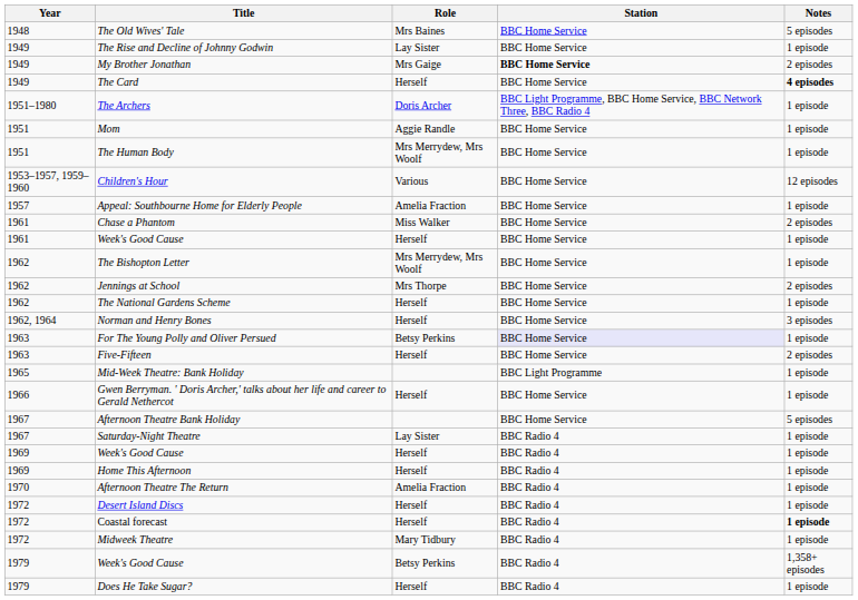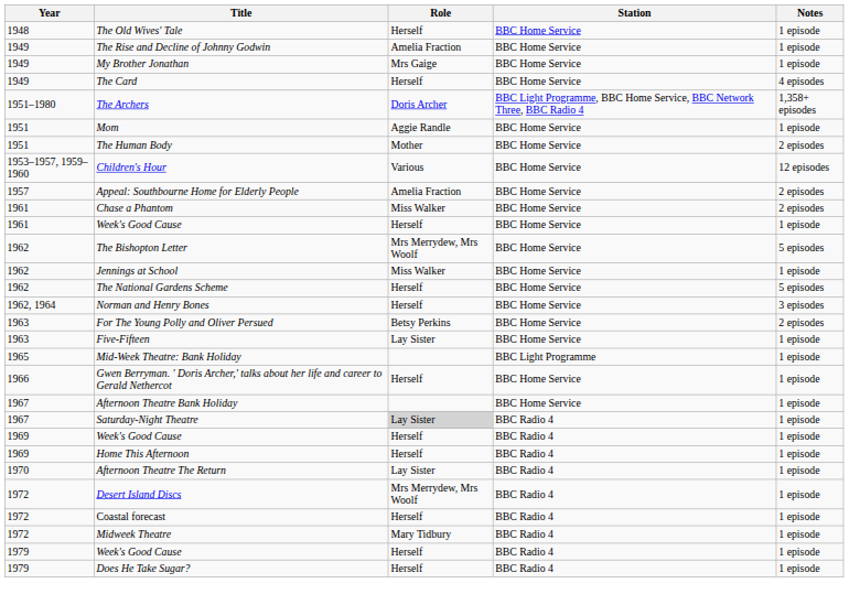 <table class="wikitable sortable">
 <tr>
 <th>Year</th>
 <th>Title</th>
 <th>Role</th>
 <th>Station</th>
 <th>Notes</th>
 </tr>
 <tr>
 <td>1948</td>
 <td><em>The Old Wives' Tale</em></td>
-<td>Mrs Baines</td>
+<td>Herself</td>
 <td><a href='#'>BBC Home Service</a></td>
-<td>5 episodes</td>
+<td>1 episode</td>
 </tr>
 <tr>
 <td>1949</td>
 <td><em>The Rise and Decline of Johnny Godwin</em></td>
-<td>Lay Sister</td>
+<td>Amelia Fraction</td>
 <td>BBC Home Service</td>
 <td>1 episode</td>
 </tr>
 <tr>
 <td>1949</td>
 <td><em>My Brother Jonathan</em></td>
 <td>Mrs Gaige</td>
-<td><strong>BBC Home Service</strong></td>
-<td>2 episodes</td>
+<td>BBC Home Service</td>
+<td>1 episode</td>
 </tr>
 <tr>
 <td>1949</td>
 <td><em>The Card</em></td>
 <td>Herself</td>
 <td>BBC Home Service</td>
-<td><strong>4 episodes</strong></td>
+<td>4 episodes</td>
 </tr>
 <tr>
 <td>1951–1980</td>
 <td><em><a href='#'>The Archers</a></em></td>
 <td><a href='#'>Doris Archer</a></td>
 <td><a href='#'>BBC Light Programme</a>, BBC Home Service, <a href='#'>BBC Network Three</a>, <a href='#'>BBC Radio 4</a></td>
-<td>1 episode</td>
+<td>1,358+ episodes</td>
 </tr>
 <tr>
 <td>1951</td>
 <td><em>Mom</em></td>
 <td>Aggie Randle</td>
 <td>BBC Home Service</td>
 <td>1 episode</td>
 </tr>
 <tr>
 <td>1951</td>
 <td><em>The Human Body</em></td>
-<td>Mrs Merrydew, Mrs Woolf</td>
+<td>Mother</td>
 <td>BBC Home Service</td>
-<td>1 episode</td>
+<td>2 episodes</td>
 </tr>
 <tr>
 <td>1953–1957, 1959–1960</td>
 <td><em><a href='#'>Children's Hour</a></em></td>
 <td>Various</td>
 <td>BBC Home Service</td>
 <td>12 episodes</td>
 </tr>
 <tr>
 <td>1957</td>
 <td><em>Appeal: Southbourne Home for Elderly People</em></td>
 <td>Amelia Fraction</td>
 <td>BBC Home Service</td>
-<td>1 episode</td>
+<td>2 episodes</td>
 </tr>
 <tr>
 <td>1961</td>
 <td><em>Chase a Phantom</em></td>
 <td>Miss Walker</td>
 <td>BBC Home Service</td>
 <td>2 episodes</td>
 </tr>
 <tr>
 <td>1961</td>
 <td><em>Week's Good Cause</em></td>
 <td>Herself</td>
 <td>BBC Home Service</td>
 <td>1 episode</td>
 </tr>
 <tr>
 <td>1962</td>
 <td><em>The Bishopton Letter</em></td>
 <td>Mrs Merrydew, Mrs Woolf</td>
 <td>BBC Home Service</td>
-<td>1 episode</td>
+<td>5 episodes</td>
 </tr>
 <tr>
 <td>1962</td>
 <td><em>Jennings at School</em></td>
-<td>Mrs Thorpe</td>
+<td>Miss Walker</td>
 <td>BBC Home Service</td>
-<td>2 episodes</td>
+<td>1 episode</td>
 </tr>
 <tr>
 <td>1962</td>
 <td><em>The National Gardens Scheme</em></td>
 <td>Herself</td>
 <td>BBC Home Service</td>
-<td>1 episode</td>
+<td>5 episodes</td>
 </tr>
 <tr>
 <td>1962, 1964</td>
 <td><em>Norman and Henry Bones</em></td>
 <td>Herself</td>
 <td>BBC Home Service</td>
 <td>3 episodes</td>
 </tr>
 <tr>
 <td>1963</td>
 <td><em>For The Young Polly and Oliver Persued</em></td>
 <td>Betsy Perkins</td>
-<td style="background: lavender;">BBC Home Service</td>
-<td>1 episode</td>
+<td>BBC Home Service</td>
+<td>2 episodes</td>
 </tr>
 <tr>
 <td>1963</td>
 <td><em>Five-Fifteen</em></td>
-<td>Herself</td>
+<td>Lay Sister</td>
 <td>BBC Home Service</td>
-<td>2 episodes</td>
+<td>1 episode</td>
 </tr>
 <tr>
 <td>1965</td>
 <td><em>Mid-Week Theatre: Bank Holiday</em></td>
 <td></td>
 <td>BBC Light Programme</td>
 <td>1 episode</td>
 </tr>
 <tr>
 <td>1966</td>
 <td><em>Gwen Berryman. ' Doris Archer,' talks about her life and career to Gerald Nethercot</em></td>
 <td>Herself</td>
 <td>BBC Home Service</td>
 <td>1 episode</td>
 </tr>
 <tr>
 <td>1967</td>
 <td><em>Afternoon Theatre Bank Holiday</em></td>
 <td></td>
 <td>BBC Home Service</td>
-<td>5 episodes</td>
+<td>1 episode</td>
 </tr>
 <tr>
 <td>1967</td>
 <td><em>Saturday-Night Theatre</em></td>
-<td>Lay Sister</td>
+<td style="background: lightgrey;">Lay Sister</td>
 <td>BBC Radio 4</td>
 <td>1 episode</td>
 </tr>
 <tr>
 <td>1969</td>
 <td><em>Week's Good Cause</em></td>
 <td>Herself</td>
 <td>BBC Radio 4</td>
 <td>1 episode</td>
 </tr>
 <tr>
 <td>1969</td>
 <td><em>Home This Afternoon</em></td>
 <td>Herself</td>
 <td>BBC Radio 4</td>
 <td>1 episode</td>
 </tr>
 <tr>
 <td>1970</td>
 <td><em>Afternoon Theatre The Return</em></td>
-<td>Amelia Fraction</td>
+<td>Lay Sister</td>
 <td>BBC Radio 4</td>
 <td>1 episode</td>
 </tr>
 <tr>
 <td>1972</td>
 <td><em><a href='#'>Desert Island Discs</a></em></td>
-<td>Herself</td>
+<td>Mrs Merrydew, Mrs Woolf</td>
 <td>BBC Radio 4</td>
 <td>1 episode</td>
 </tr>
 <tr>
 <td>1972</td>
 <td>Coastal forecast</td>
 <td>Herself</td>
 <td>BBC Radio 4</td>
-<td><strong>1 episode</strong></td>
+<td>1 episode</td>
 </tr>
 <tr>
 <td>1972</td>
 <td><em>Midweek Theatre</em></td>
 <td>Mary Tidbury</td>
 <td>BBC Radio 4</td>
 <td>1 episode</td>
 </tr>
 <tr>
 <td>1979</td>
 <td><em>Week's Good Cause</em></td>
-<td>Betsy Perkins</td>
+<td>Herself</td>
 <td>BBC Radio 4</td>
-<td>1,358+ episodes</td>
+<td>1 episode</td>
 </tr>
 <tr>
 <td>1979</td>
 <td><em>Does He Take Sugar?</em></td>
 <td>Herself</td>
 <td>BBC Radio 4</td>
 <td>1 episode</td>
 </tr>
 </table>
